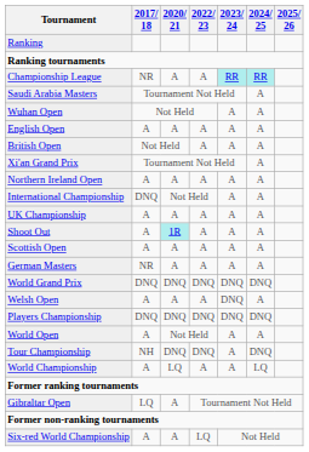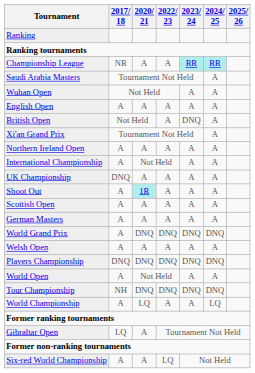 <table class="wikitable" style="font-size:85%;">
 <tr>
 <th>Tournament</th>
 <th><a href='#'>2017/<br>18</a></th>
 <th><a href='#'>2020/<br>21</a></th>
 <th><a href='#'>2022/<br>23</a></th>
 <th><a href='#'>2023/<br>24</a></th>
 <th><a href='#'>2024/<br>25</a></th>
 <th><a href='#'>2025/<br>26</a></th>
 </tr>
 <tr>
 <td style="background:#EFEFEF;"><a href='#'>Ranking</a></td>
 <td align="center"></td>
 <td align="center"></td>
 <td align="center"></td>
 <td align="center"></td>
 <td align="center"></td>
 <td align="center"></td>
 </tr>
 <tr>
 <td colspan="10"><strong>Ranking tournaments</strong></td>
 </tr>
 <tr>
 <td style="background:#EFEFEF;"><a href='#'>Championship League</a></td>
 <td align="center" style="color:#555555;">NR</td>
 <td align="center" style="color:#555555;">A</td>
 <td align="center" style="color:#555555;">A</td>
 <td align="center" style="background:#afeeee;"><a href='#'>RR</a></td>
 <td align="center" style="background:#afeeee;"><a href='#'>RR</a></td>
 <td></td>
 </tr>
 <tr>
 <td style="background:#EFEFEF;"><a href='#'>Saudi Arabia Masters</a></td>
 <td align="center" colspan="4" style="color:#555555;">Tournament Not Held</td>
 <td align="center" style="color:#555555;">A</td>
 <td></td>
 </tr>
 <tr>
 <td style="background:#EFEFEF;"><a href='#'>Wuhan Open</a></td>
 <td align="center" colspan="3" style="color:#555555;">Not Held</td>
 <td align="center" style="color:#555555;">A</td>
 <td align="center" style="color:#555555;">A</td>
 <td></td>
 </tr>
 <tr>
 <td style="background:#EFEFEF;"><a href='#'>English Open</a></td>
 <td align="center" style="color:#555555;">A</td>
 <td align="center" style="color:#555555;">A</td>
 <td align="center" style="color:#555555;">A</td>
 <td align="center" style="color:#555555;">A</td>
 <td align="center" style="color:#555555;">A</td>
 <td></td>
 </tr>
 <tr>
 <td style="background:#EFEFEF;"><a href='#'>British Open</a></td>
 <td align="center" colspan="2" style="color:#555555;">Not Held</td>
 <td align="center" style="color:#555555;">A</td>
-<td align="center" style="color:#555555;">A</td>
+<td align="center" style="color:#555555;">DNQ</td>
 <td align="center" style="color:#555555;">A</td>
 <td></td>
 </tr>
 <tr>
 <td style="background:#EFEFEF;"><a href='#'>Xi'an Grand Prix</a></td>
 <td align="center" colspan="4" style="color:#555555;">Tournament Not Held</td>
 <td align="center" style="color:#555555;">A</td>
 <td></td>
 </tr>
 <tr>
 <td style="background:#EFEFEF;"><a href='#'>Northern Ireland Open</a></td>
 <td align="center" style="color:#555555;">A</td>
 <td align="center" style="color:#555555;">A</td>
 <td align="center" style="color:#555555;">A</td>
 <td align="center" style="color:#555555;">A</td>
 <td align="center" style="color:#555555;">A</td>
 <td></td>
 </tr>
 <tr>
 <td style="background:#EFEFEF;"><a href='#'>International Championship</a></td>
-<td align="center" style="color:#555555;">DNQ</td>
+<td align="center" style="color:#555555;">A</td>
 <td align="center" colspan="2" style="color:#555555;">Not Held</td>
 <td align="center" style="color:#555555;">A</td>
 <td align="center" style="color:#555555;">A</td>
 <td></td>
 </tr>
 <tr>
 <td style="background:#EFEFEF;"><a href='#'>UK Championship</a></td>
-<td align="center" style="color:#555555;">A</td>
+<td align="center" style="color:#555555;">DNQ</td>
 <td align="center" style="color:#555555;">A</td>
 <td align="center" style="color:#555555;">A</td>
 <td align="center" style="color:#555555;">A</td>
 <td align="center" style="color:#555555;">A</td>
 <td></td>
 </tr>
 <tr>
 <td style="background:#EFEFEF;"><a href='#'>Shoot Out</a></td>
 <td align="center" style="color:#555555;">A</td>
 <td align="center" style="background:#afeeee;"><a href='#'>1R</a></td>
 <td align="center" style="color:#555555;">A</td>
 <td align="center" style="color:#555555;">A</td>
 <td align="center" style="color:#555555;">A</td>
 <td></td>
 </tr>
 <tr>
 <td style="background:#EFEFEF;"><a href='#'>Scottish Open</a></td>
 <td align="center" style="color:#555555;">A</td>
 <td align="center" style="color:#555555;">A</td>
 <td align="center" style="color:#555555;">A</td>
 <td align="center" style="color:#555555;">A</td>
 <td align="center" style="color:#555555;">A</td>
 <td></td>
 </tr>
 <tr>
 <td style="background:#EFEFEF;"><a href='#'>German Masters</a></td>
-<td align="center" style="color:#555555;">NR</td>
+<td align="center" style="color:#555555;">A</td>
 <td align="center" style="color:#555555;">A</td>
 <td align="center" style="color:#555555;">A</td>
 <td align="center" style="color:#555555;">A</td>
 <td align="center" style="color:#555555;">A</td>
 <td></td>
 </tr>
 <tr>
 <td style="background:#EFEFEF;"><a href='#'>World Grand Prix</a></td>
-<td align="center" style="color:#555555;">DNQ</td>
+<td align="center" style="color:#555555;">A</td>
 <td align="center" style="color:#555555;">DNQ</td>
 <td align="center" style="color:#555555;">DNQ</td>
 <td align="center" style="color:#555555;">DNQ</td>
 <td align="center" style="color:#555555;">DNQ</td>
 <td></td>
 </tr>
 <tr>
 <td style="background:#EFEFEF;"><a href='#'>Welsh Open</a></td>
 <td align="center" style="color:#555555;">A</td>
 <td align="center" style="color:#555555;">A</td>
 <td align="center" style="color:#555555;">A</td>
-<td align="center" style="color:#555555;">DNQ</td>
+<td align="center" style="color:#555555;">A</td>
 <td align="center" style="color:#555555;">A</td>
 <td></td>
 </tr>
 <tr>
 <td style="background:#EFEFEF;"><a href='#'>Players Championship</a></td>
 <td align="center" style="color:#555555;">DNQ</td>
 <td align="center" style="color:#555555;">DNQ</td>
 <td align="center" style="color:#555555;">DNQ</td>
 <td align="center" style="color:#555555;">DNQ</td>
 <td align="center" style="color:#555555;">DNQ</td>
 <td></td>
 </tr>
 <tr>
 <td style="background:#EFEFEF;"><a href='#'>World Open</a></td>
 <td align="center" style="color:#555555;">A</td>
 <td align="center" colspan="2" style="color:#555555;">Not Held</td>
 <td align="center" style="color:#555555;">A</td>
 <td align="center" style="color:#555555;">A</td>
 <td></td>
 </tr>
 <tr>
 <td style="background:#EFEFEF;"><a href='#'>Tour Championship</a></td>
 <td align="center" style="color:#555555;">NH</td>
 <td align="center" style="color:#555555;">DNQ</td>
 <td align="center" style="color:#555555;">DNQ</td>
-<td align="center" style="color:#555555;">A</td>
+<td align="center" style="color:#555555;">DNQ</td>
 <td align="center" style="color:#555555;">DNQ</td>
 <td></td>
 </tr>
 <tr>
 <td style="background:#EFEFEF;"><a href='#'>World Championship</a></td>
 <td align="center" style="color:#555555;">A</td>
 <td align="center" style="color:#555555;">LQ</td>
 <td align="center" style="color:#555555;">A</td>
 <td align="center" style="color:#555555;">A</td>
 <td align="center" style="color:#555555;">LQ</td>
 <td></td>
 </tr>
 <tr>
 <td colspan="10"><strong>Former ranking tournaments</strong></td>
 </tr>
 <tr>
 <td style="background:#EFEFEF;"><a href='#'>Gibraltar Open</a></td>
 <td align="center" style="color:#555555;">LQ</td>
 <td align="center" style="color:#555555;">A</td>
 <td align="center" colspan="10" style="color:#555555;">Tournament Not Held</td>
 </tr>
 <tr>
 <td colspan="10"><strong>Former non-ranking tournaments</strong></td>
 </tr>
 <tr>
 <td style="background:#EFEFEF;"><a href='#'>Six-red World Championship</a></td>
 <td align="center" style="color:#555555;">A</td>
 <td align="center" style="color:#555555;">A</td>
 <td align="center" style="color:#555555;">LQ</td>
 <td align="center" colspan="3" style="color:#555555;">Not Held</td>
 </tr>
 </table>
